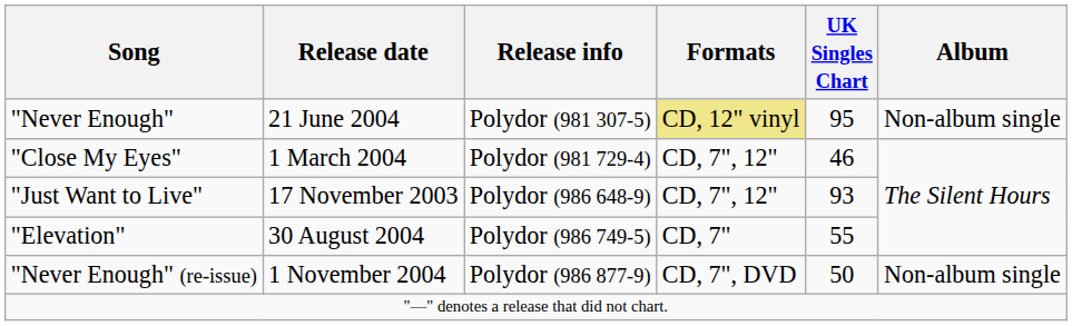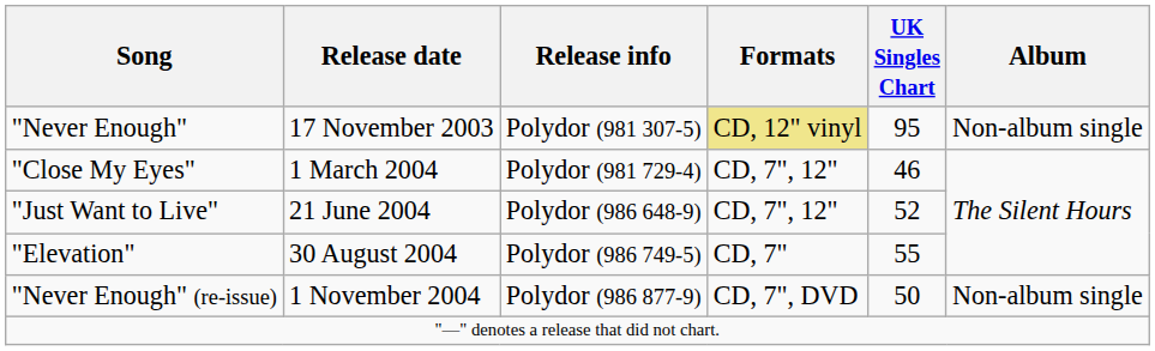 <table class="wikitable">
 <tr>
 <th align="center" valign="center">Song</th>
 <th align="center" valign="center">Release date</th>
 <th align="center" valign="center">Release info</th>
 <th align="center" valign="center">Formats</th>
 <th align="center" valign="center" width="40"><small><a href='#'>UK Singles Chart</a></small></th>
 <th align="center" valign="center">Album</th>
 </tr>
 <tr>
 <td align="left" valign="top">"Never Enough"</td>
-<td align="left" valign="top">21 June 2004</td>
+<td align="left" valign="top">17 November 2003</td>
 <td align="left" valign="top">Polydor <small>(981 307-5)</small></td>
 <td align="left" valign="top" style="background: khaki;">CD, 12" vinyl</td>
 <td align="center" valign="top">95</td>
 <td align="left" valign="top">Non-album single</td>
 </tr>
 <tr>
 <td align="left" valign="top">"Close My Eyes"</td>
 <td align="left" valign="top">1 March 2004</td>
 <td align="left" valign="top">Polydor <small>(981 729-4)</small></td>
 <td align="left" valign="top">CD, 7", 12"</td>
 <td align="center" valign="top">46</td>
 <td align="left" rowspan="3"><em>The Silent Hours</em></td>
 </tr>
 <tr>
 <td align="left" valign="top">"Just Want to Live"</td>
-<td align="left" valign="top">17 November 2003</td>
+<td align="left" valign="top">21 June 2004</td>
 <td align="left" valign="top">Polydor <small>(986 648-9)</small></td>
 <td align="left" valign="top">CD, 7", 12"</td>
-<td align="center" valign="top">93</td>
+<td align="center" valign="top">52</td>
 </tr>
 <tr>
 <td align="left" valign="top">"Elevation"</td>
 <td align="left" valign="top">30 August 2004</td>
 <td align="left" valign="top">Polydor <small>(986 749-5)</small></td>
 <td align="left" valign="top">CD, 7"</td>
 <td align="center" valign="top">55</td>
 </tr>
 <tr>
 <td align="left" valign="top">"Never Enough" <small>(re-issue)</small></td>
 <td align="left" valign="top">1 November 2004</td>
 <td align="left" valign="top">Polydor <small>(986 877-9)</small></td>
 <td align="left" valign="top">CD, 7", DVD</td>
 <td align="center" valign="top">50</td>
 <td align="left" valign="top">Non-album single</td>
 </tr>
 <tr>
 <td align="center" colspan="6" style="font-size: 8pt">"—" denotes a release that did not chart.</td>
 </tr>
 </table>
